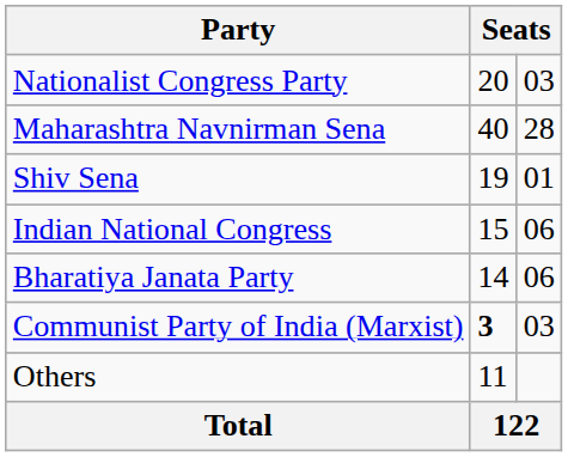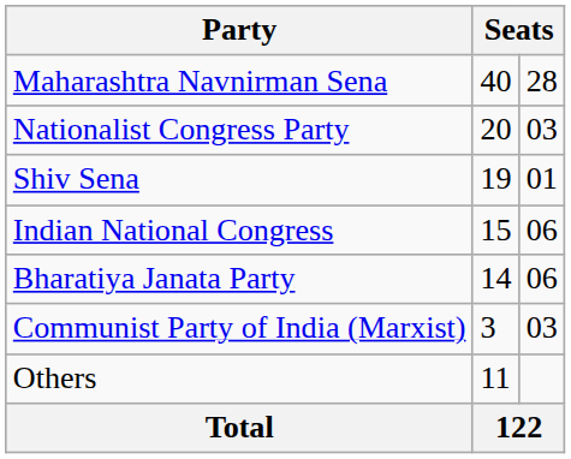 <table class="wikitable">
 <tr>
 <th>Party</th>
 <th colspan="2">Seats</th>
 </tr>
 <tr>
+<td><a href='#'>Maharashtra Navnirman Sena</a></td>
+<td>40</td>
+<td> 28</td>
+</tr>
+<tr>
 <td><a href='#'>Nationalist Congress Party</a></td>
 <td>20</td>
 <td> 03</td>
-</tr>
-<tr>
-<td><a href='#'>Maharashtra Navnirman Sena</a></td>
-<td>40</td>
-<td> 28</td>
 </tr>
 <tr>
 <td><a href='#'>Shiv Sena</a></td>
 <td>19</td>
 <td> 01</td>
 </tr>
 <tr>
 <td><a href='#'>Indian National Congress</a></td>
 <td>15</td>
 <td> 06</td>
 </tr>
 <tr>
 <td><a href='#'>Bharatiya Janata Party</a></td>
 <td>14</td>
 <td> 06</td>
 </tr>
 <tr>
 <td><a href='#'>Communist Party of India (Marxist)</a></td>
-<td><strong>3</strong></td>
+<td>3</td>
 <td> 03</td>
 </tr>
 <tr>
 <td>Others</td>
 <td>11</td>
 <td></td>
 </tr>
 <tr>
 <th><strong>Total</strong></th>
 <th colspan="2">122</th>
 </tr>
 </table>
